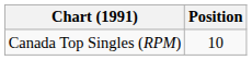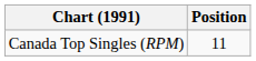 <table class="wikitable sortable">
 <tr>
 <th>Chart (1991)</th>
 <th>Position</th>
 </tr>
 <tr>
 <td align="left">Canada Top Singles (<em>RPM</em>)</td>
-<td align="center">10</td>
+<td align="center">11</td>
 </tr>
 </table>
